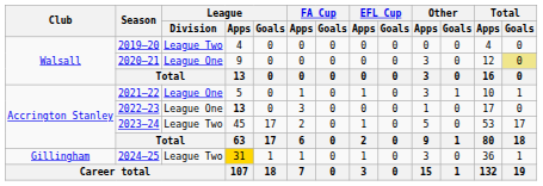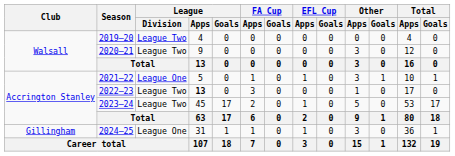 <table class=wikitable style="text-align: center">
 <tr>
 <th rowspan=2>Club</th>
 <th rowspan=2>Season</th>
 <th colspan=3>League</th>
 <th colspan=2><a href='#'>FA Cup</a></th>
 <th colspan=2><a href='#'>EFL Cup</a></th>
 <th colspan=2>Other</th>
 <th colspan=2>Total</th>
 </tr>
 <tr>
 <th>Division</th>
 <th>Apps</th>
 <th>Goals</th>
 <th>Apps</th>
 <th>Goals</th>
 <th>Apps</th>
 <th>Goals</th>
 <th>Apps</th>
 <th>Goals</th>
 <th>Apps</th>
 <th>Goals</th>
 </tr>
 <tr>
 <td rowspan=3><a href='#'>Walsall</a></td>
 <td><a href='#'>2019–20</a></td>
 <td><a href='#'>League Two</a></td>
 <td>4</td>
 <td>0</td>
 <td>0</td>
 <td>0</td>
 <td>0</td>
 <td>0</td>
 <td>0</td>
 <td>0</td>
 <td>4</td>
 <td>0</td>
 </tr>
 <tr>
 <td><a href='#'>2020–21</a></td>
-<td><a href='#'>League One</a></td>
+<td>League Two</td>
 <td>9</td>
 <td>0</td>
 <td>0</td>
 <td>0</td>
 <td>0</td>
 <td>0</td>
 <td>3</td>
 <td>0</td>
 <td>12</td>
-<td style="background: khaki;">0</td>
+<td>0</td>
 </tr>
 <tr>
 <th colspan=2>Total</th>
 <th>13</th>
 <th>0</th>
 <th>0</th>
 <th>0</th>
 <th>0</th>
 <th>0</th>
 <th>3</th>
 <th>0</th>
 <th>16</th>
 <th>0</th>
 </tr>
 <tr>
 <td rowspan=4><a href='#'>Accrington Stanley</a></td>
 <td><a href='#'>2021–22</a></td>
 <td><a href='#'>League One</a></td>
 <td>5</td>
 <td>0</td>
 <td>1</td>
 <td>0</td>
 <td>1</td>
 <td>0</td>
 <td>3</td>
 <td>1</td>
 <td>10</td>
 <td>1</td>
 </tr>
 <tr>
 <td><a href='#'>2022–23</a></td>
-<td>League One</td>
+<td>League Two</td>
 <td><strong>13</strong></td>
 <td>0</td>
 <td>3</td>
 <td>0</td>
 <td>0</td>
 <td>0</td>
 <td>1</td>
 <td>0</td>
 <td>17</td>
 <td>0</td>
 </tr>
 <tr>
 <td><a href='#'>2023–24</a></td>
 <td>League Two</td>
 <td>45</td>
 <td>17</td>
 <td>2</td>
 <td>0</td>
 <td>1</td>
 <td>0</td>
 <td>5</td>
 <td>0</td>
 <td>53</td>
 <td>17</td>
 </tr>
 <tr>
 <th colspan=2>Total</th>
 <th>63</th>
 <th>17</th>
 <th>6</th>
 <th>0</th>
 <th>2</th>
 <th>0</th>
 <th>9</th>
 <th>1</th>
 <th>80</th>
 <th>18</th>
 </tr>
 <tr>
 <td><a href='#'>Gillingham</a></td>
 <td><a href='#'>2024–25</a></td>
-<td>League Two</td>
-<td style="background: gold;">31</td>
+<td>League One</td>
+<td>31</td>
 <td>1</td>
 <td>1</td>
 <td>0</td>
 <td>1</td>
 <td>0</td>
 <td>3</td>
 <td>0</td>
 <td>36</td>
 <td>1</td>
 </tr>
 <tr>
 <th colspan=3>Career total</th>
 <th>107</th>
 <th>18</th>
 <th>7</th>
 <th>0</th>
 <th>3</th>
 <th>0</th>
 <th>15</th>
 <th>1</th>
 <th>132</th>
 <th>19</th>
 </tr>
 </table>
